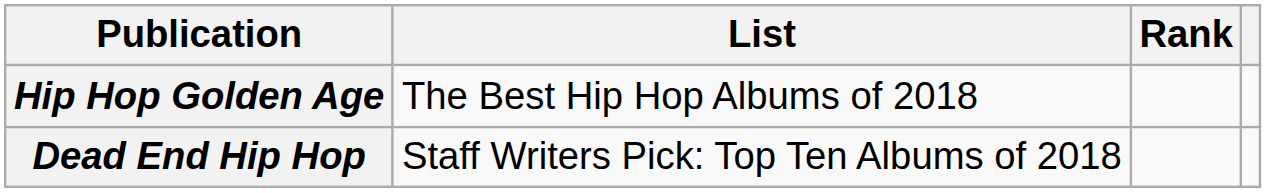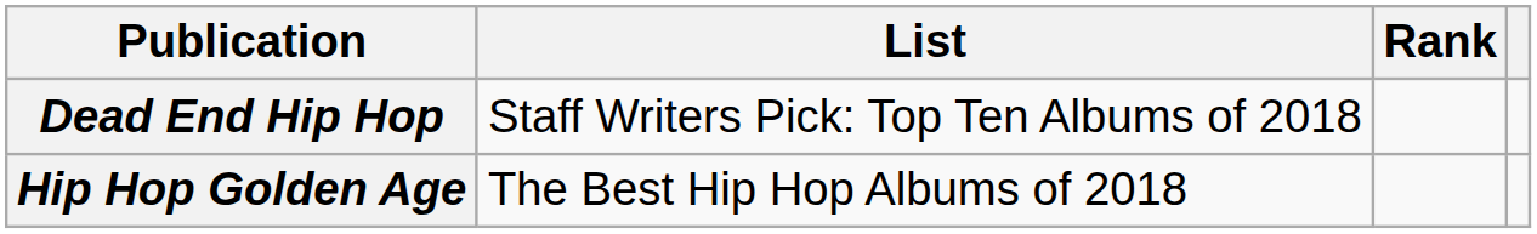 <table class="wikitable sortable plainrowheaders" style="border:none; margin:0;" align="center">
 <tr>
 <th scope="col">Publication</th>
 <th scope="col" class="unsortable">List</th>
 <th scope="col" data-sort-type="number">Rank</th>
 <th scope="col" class="unsortable"></th>
 </tr>
 <tr>
+<th scope="row"><em>Dead End Hip Hop</em></th>
+<td>Staff Writers Pick: Top Ten Albums of 2018</td>
+<td></td>
+<td></td>
+</tr>
+<tr>
 <th scope="row"><em>Hip Hop Golden Age</em></th>
 <td>The Best Hip Hop Albums of 2018</td>
 <td></td>
 <td></td>
 </tr>
-<tr>
-<th scope="row"><em>Dead End Hip Hop</em></th>
-<td>Staff Writers Pick: Top Ten Albums of 2018</td>
-<td></td>
-<td></td>
-</tr>
 </table>
